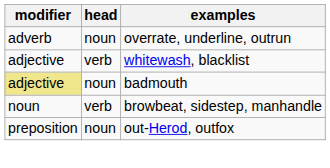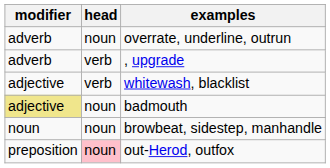 <table class="wikitable" style="float:right; margin:0 0 0.5em 1em">
 <tr>
 <th>modifier</th>
 <th>head</th>
 <th>examples</th>
 </tr>
 <tr>
 <td>adverb</td>
 <td>noun</td>
 <td>overrate, underline, outrun</td>
+</tr>
+<tr>
+<td>adverb</td>
+<td>verb</td>
+<td>, <a href='#'>upgrade</a></td>
 </tr>
 <tr>
 <td>adjective</td>
 <td>verb</td>
 <td><a href='#'>whitewash</a>, blacklist</td>
 </tr>
 <tr>
 <td style="background: khaki;">adjective</td>
 <td>noun</td>
 <td>badmouth</td>
 </tr>
 <tr>
 <td>noun</td>
-<td>verb</td>
+<td>noun</td>
 <td>browbeat, sidestep, manhandle</td>
 </tr>
 <tr>
 <td>preposition</td>
-<td>noun</td>
+<td style="background: pink;">noun</td>
 <td>out-<a href='#'>Herod</a>, outfox</td>
 </tr>
 </table>
